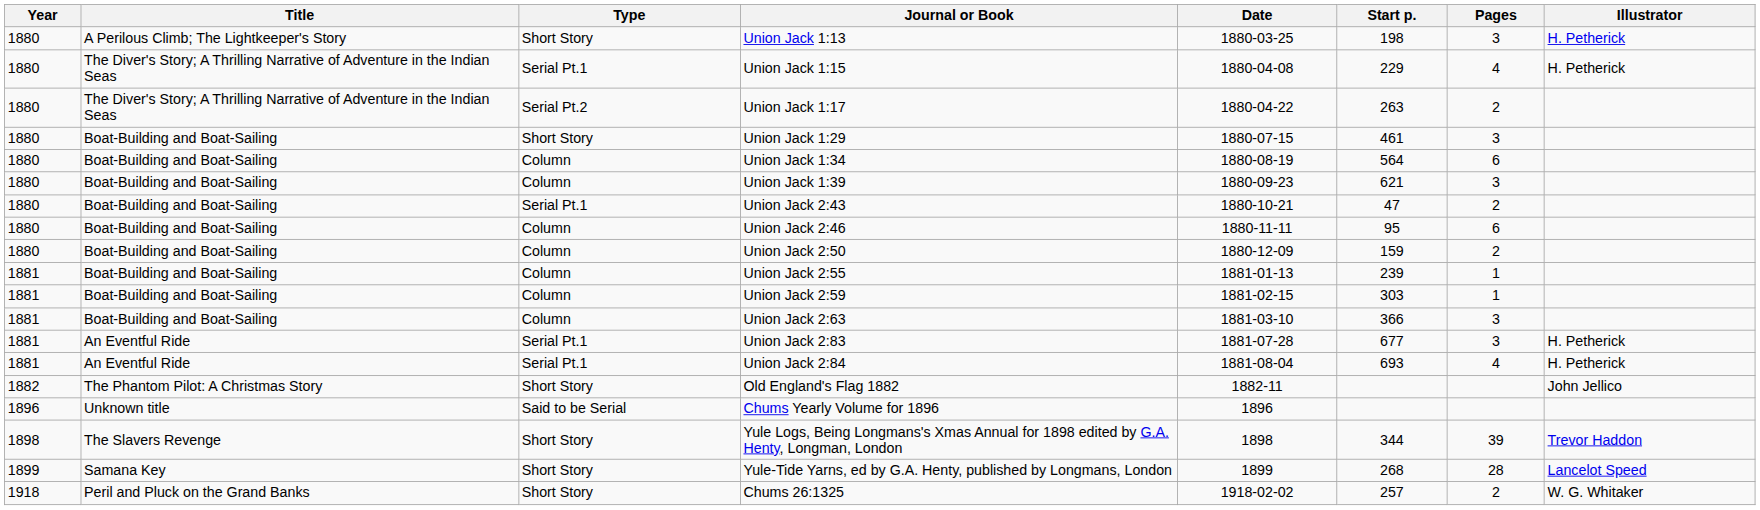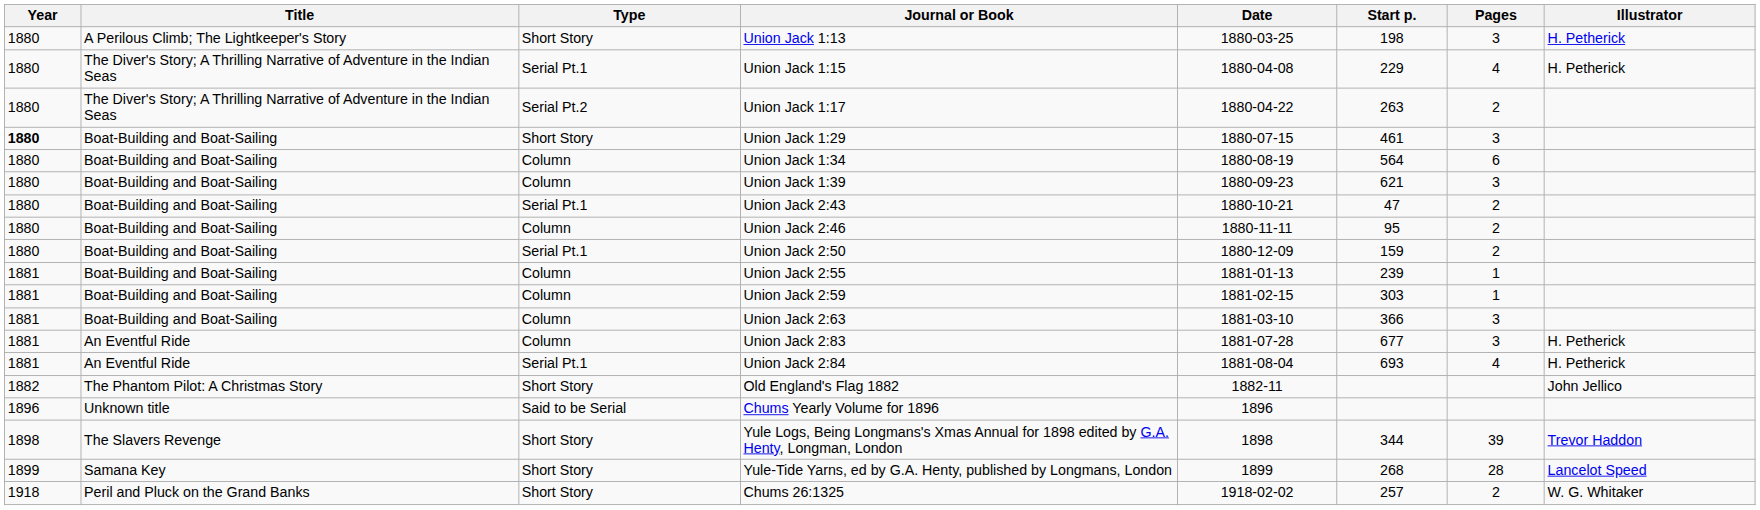 <table class="wikitable sortable">
 <tr>
 <th>Year</th>
 <th style="width: 25%;">Title</th>
 <th>Type</th>
 <th style="width: 25%;">Journal or Book</th>
 <th>Date</th>
 <th>Start p.</th>
 <th>Pages</th>
 <th>Illustrator</th>
 </tr>
 <tr>
 <td>1880</td>
 <td>A Perilous Climb; The Lightkeeper's Story</td>
 <td>Short Story</td>
 <td><a href='#'>Union Jack</a> 1:13</td>
 <td style="text-align: center;">1880-03-25</td>
 <td style="text-align: center;">198</td>
 <td style="text-align: center;">3</td>
 <td><a href='#'>H. Petherick</a></td>
 </tr>
 <tr>
 <td>1880</td>
 <td>The Diver's Story; A Thrilling Narrative of Adventure in the Indian Seas</td>
 <td>Serial Pt.1</td>
 <td>Union Jack 1:15</td>
 <td style="text-align: center;">1880-04-08</td>
 <td style="text-align: center;">229</td>
 <td style="text-align: center;">4</td>
 <td>H. Petherick </td>
 </tr>
 <tr>
 <td>1880</td>
 <td>The Diver's Story; A Thrilling Narrative of Adventure in the Indian Seas</td>
 <td>Serial Pt.2</td>
 <td>Union Jack 1:17</td>
 <td style="text-align: center;">1880-04-22</td>
 <td style="text-align: center;">263</td>
 <td style="text-align: center;">2</td>
 <td></td>
 </tr>
 <tr>
-<td>1880</td>
+<td><strong>1880</strong></td>
 <td>Boat-Building and Boat-Sailing</td>
 <td>Short Story</td>
 <td>Union Jack 1:29</td>
 <td style="text-align: center;">1880-07-15</td>
 <td style="text-align: center;">461</td>
 <td style="text-align: center;">3</td>
 <td></td>
 </tr>
 <tr>
 <td>1880</td>
 <td>Boat-Building and Boat-Sailing</td>
 <td>Column</td>
 <td>Union Jack 1:34</td>
 <td style="text-align: center;">1880-08-19</td>
 <td style="text-align: center;">564</td>
 <td style="text-align: center;">6</td>
 <td></td>
 </tr>
 <tr>
 <td>1880</td>
 <td>Boat-Building and Boat-Sailing</td>
 <td>Column</td>
 <td>Union Jack 1:39</td>
 <td style="text-align: center;">1880-09-23</td>
 <td style="text-align: center;">621</td>
 <td style="text-align: center;">3</td>
 <td></td>
 </tr>
 <tr>
 <td>1880</td>
 <td>Boat-Building and Boat-Sailing</td>
 <td>Serial Pt.1</td>
 <td>Union Jack 2:43</td>
 <td style="text-align: center;">1880-10-21</td>
 <td style="text-align: center;">47</td>
 <td style="text-align: center;">2</td>
 <td></td>
 </tr>
 <tr>
 <td>1880</td>
 <td>Boat-Building and Boat-Sailing</td>
 <td>Column</td>
 <td>Union Jack 2:46</td>
 <td style="text-align: center;">1880-11-11</td>
 <td style="text-align: center;">95</td>
-<td style="text-align: center;">6</td>
+<td style="text-align: center;">2</td>
 <td></td>
 </tr>
 <tr>
 <td>1880</td>
 <td>Boat-Building and Boat-Sailing</td>
-<td>Column</td>
+<td>Serial Pt.1</td>
 <td>Union Jack 2:50</td>
 <td style="text-align: center;">1880-12-09</td>
 <td style="text-align: center;">159</td>
 <td style="text-align: center;">2</td>
 <td></td>
 </tr>
 <tr>
 <td>1881</td>
 <td>Boat-Building and Boat-Sailing</td>
 <td>Column</td>
 <td>Union Jack 2:55</td>
 <td style="text-align: center;">1881-01-13</td>
 <td style="text-align: center;">239</td>
 <td style="text-align: center;">1</td>
 <td></td>
 </tr>
 <tr>
 <td>1881</td>
 <td>Boat-Building and Boat-Sailing</td>
 <td>Column</td>
 <td>Union Jack 2:59</td>
 <td style="text-align: center;">1881-02-15</td>
 <td style="text-align: center;">303</td>
 <td style="text-align: center;">1</td>
 <td></td>
 </tr>
 <tr>
 <td>1881</td>
 <td>Boat-Building and Boat-Sailing</td>
 <td>Column</td>
 <td>Union Jack 2:63</td>
 <td style="text-align: center;">1881-03-10</td>
 <td style="text-align: center;">366</td>
 <td style="text-align: center;">3</td>
 <td></td>
 </tr>
 <tr>
 <td>1881</td>
 <td>An Eventful Ride</td>
-<td>Serial Pt.1</td>
+<td>Column</td>
 <td>Union Jack 2:83</td>
 <td style="text-align: center;">1881-07-28</td>
 <td style="text-align: center;">677</td>
 <td style="text-align: center;">3</td>
 <td>H. Petherick </td>
 </tr>
 <tr>
 <td>1881</td>
 <td>An Eventful Ride</td>
 <td>Serial Pt.1</td>
 <td>Union Jack 2:84</td>
 <td style="text-align: center;">1881-08-04</td>
 <td style="text-align: center;">693</td>
 <td style="text-align: center;">4</td>
 <td>H. Petherick </td>
 </tr>
 <tr>
 <td>1882</td>
 <td>The Phantom Pilot: A Christmas Story</td>
 <td>Short Story</td>
 <td>Old England's Flag 1882</td>
 <td style="text-align: center;">1882-11</td>
 <td style="text-align: center;"></td>
 <td style="text-align: center;"></td>
 <td>John Jellico</td>
 </tr>
 <tr>
 <td>1896</td>
 <td>Unknown title</td>
 <td>Said to be Serial</td>
 <td><a href='#'>Chums</a> Yearly Volume for 1896</td>
 <td style="text-align: center;">1896</td>
 <td></td>
 <td></td>
 <td></td>
 </tr>
 <tr>
 <td>1898</td>
 <td>The Slavers Revenge</td>
 <td>Short Story</td>
 <td>Yule Logs, Being Longmans's Xmas Annual for 1898 edited by <a href='#'>G.A. Henty</a>, Longman, London</td>
 <td style="text-align: center;">1898</td>
 <td style="text-align: center;">344</td>
 <td style="text-align: center;">39</td>
 <td><a href='#'>Trevor Haddon</a></td>
 </tr>
 <tr>
 <td>1899</td>
 <td>Samana Key</td>
 <td>Short Story</td>
 <td>Yule-Tide Yarns, ed by G.A. Henty, published by Longmans, London</td>
 <td style="text-align: center;">1899</td>
 <td style="text-align: center;">268</td>
 <td style="text-align: center;">28</td>
 <td><a href='#'>Lancelot Speed</a></td>
 </tr>
 <tr>
 <td>1918</td>
 <td>Peril and Pluck on the Grand Banks</td>
 <td>Short Story</td>
 <td>Chums 26:1325</td>
 <td style="text-align: center;">1918-02-02</td>
 <td style="text-align: center;">257</td>
 <td style="text-align: center;">2</td>
 <td>W. G. Whitaker </td>
 </tr>
 </table>
